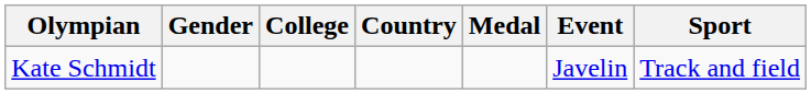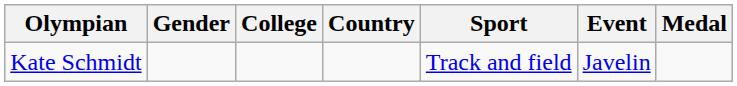 <table class="wikitable">
 <tr>
 <th>Olympian</th>
 <th>Gender</th>
 <th>College</th>
 <th>Country</th>
+<th>Sport</th>
+<th>Event</th>
 <th>Medal</th>
-<th>Event</th>
-<th>Sport</th>
 </tr>
 <tr>
 <td><a href='#'>Kate Schmidt</a></td>
 <td></td>
 <td></td>
 <td></td>
+<td><a href='#'>Track and field</a></td>
+<td><a href='#'>Javelin</a></td>
 <td></td>
-<td><a href='#'>Javelin</a></td>
-<td><a href='#'>Track and field</a></td>
 </tr>
 </table>
